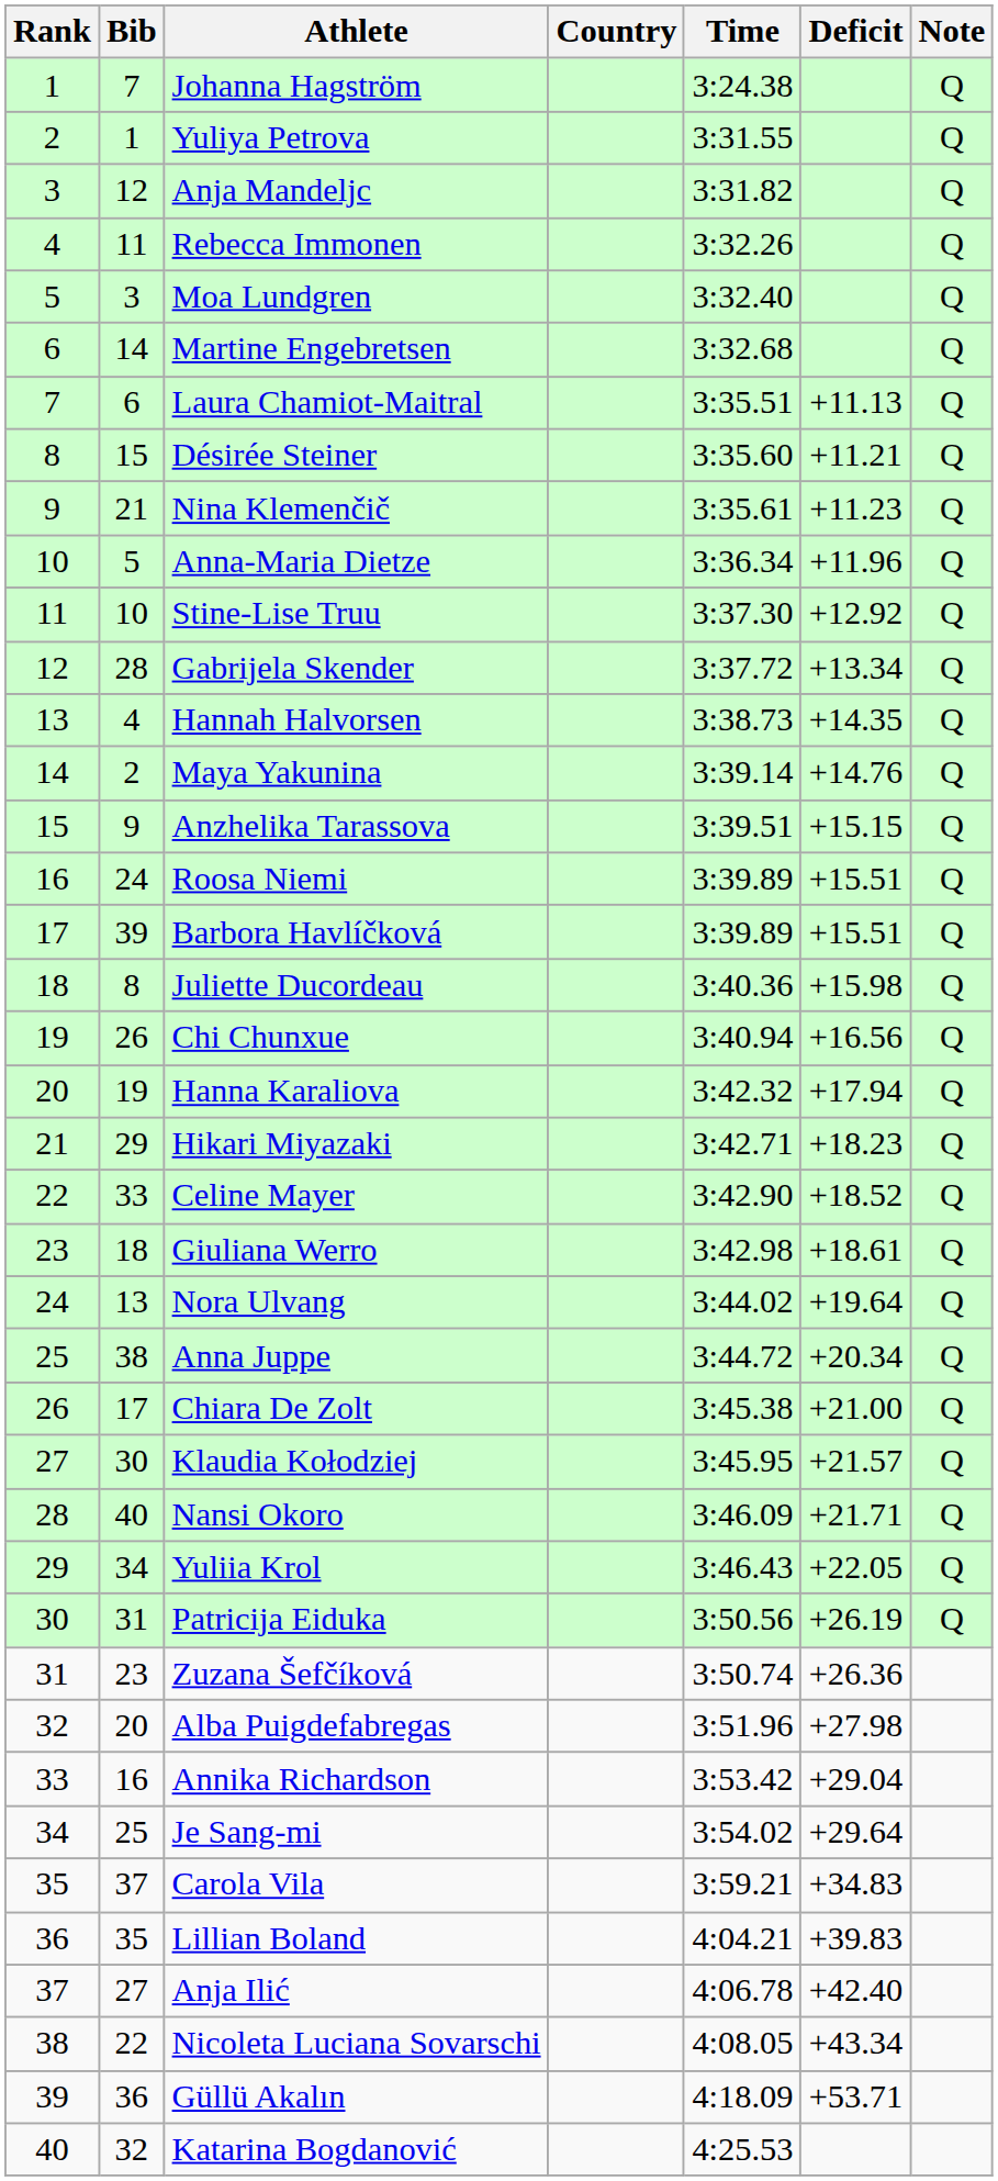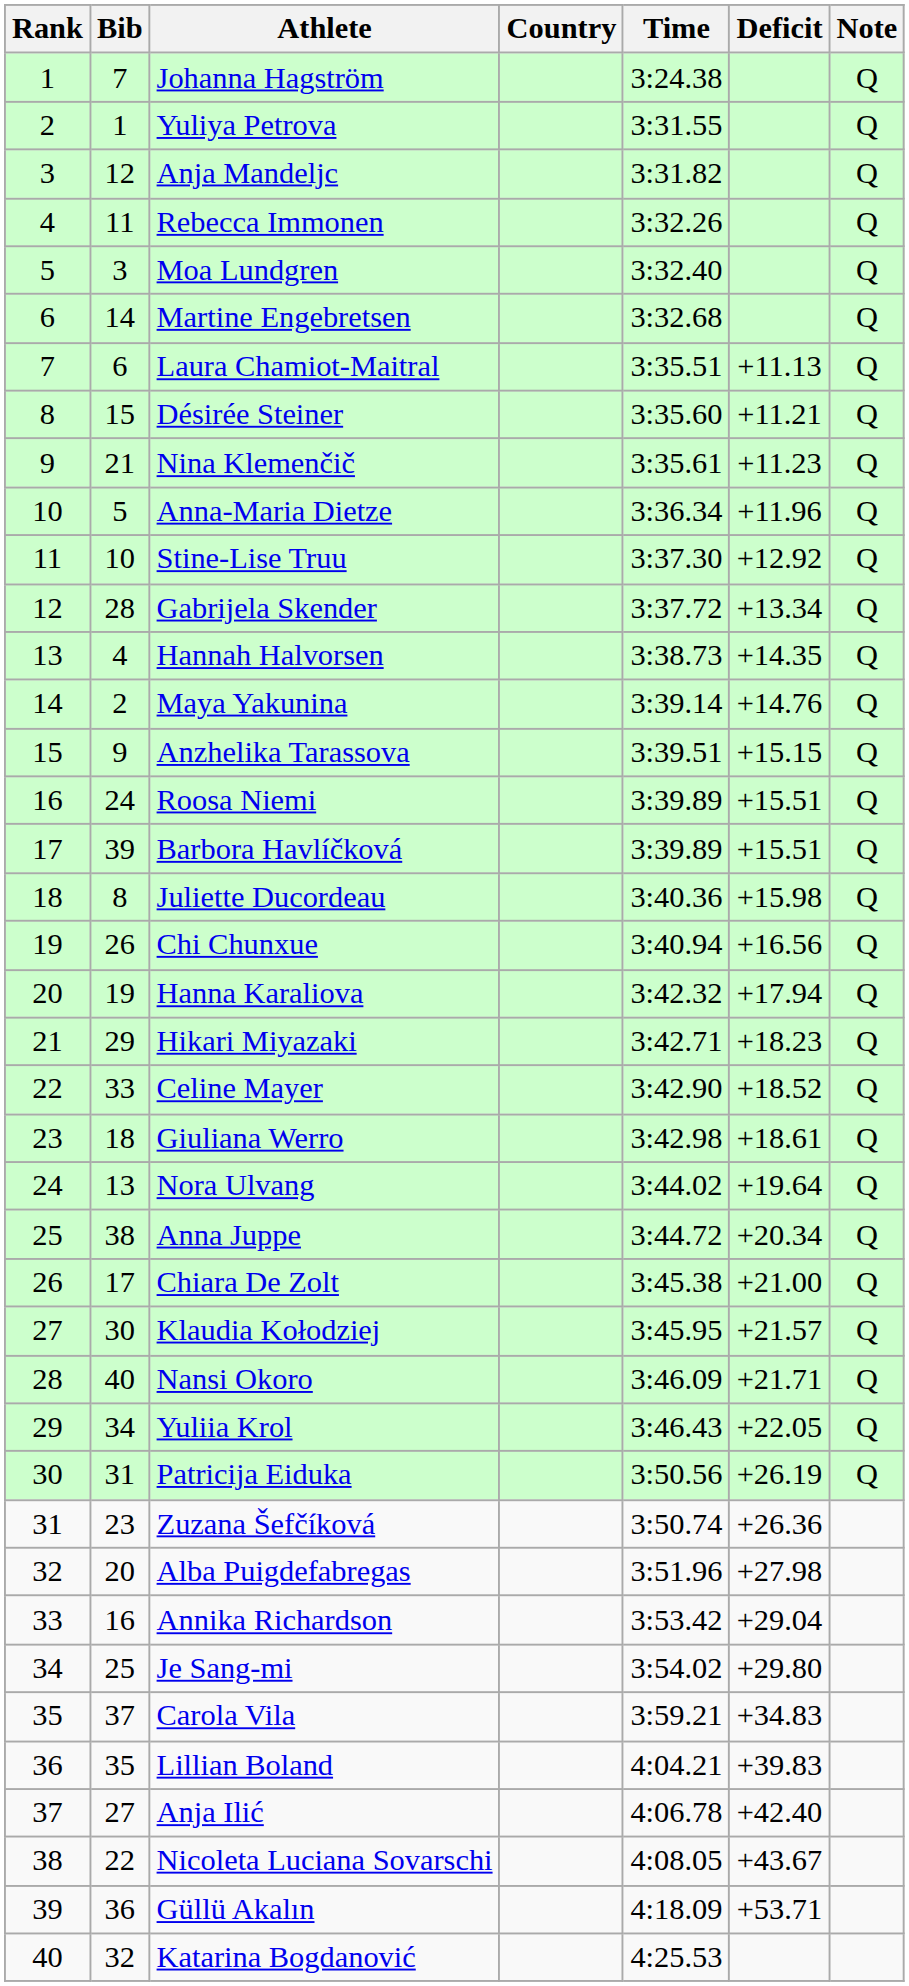 <table class="wikitable sortable" style="text-align:center">
 <tr>
 <th>Rank</th>
 <th>Bib</th>
 <th>Athlete</th>
 <th>Country</th>
 <th>Time</th>
 <th>Deficit</th>
 <th>Note</th>
 </tr>
 <tr bgcolor=ccffcc>
 <td>1</td>
 <td>7</td>
 <td align=left><a href='#'>Johanna Hagström</a></td>
 <td align=left></td>
 <td>3:24.38</td>
 <td></td>
 <td>Q</td>
 </tr>
 <tr bgcolor=ccffcc>
 <td>2</td>
 <td>1</td>
 <td align=left><a href='#'>Yuliya Petrova</a></td>
 <td align=left></td>
 <td>3:31.55</td>
 <td></td>
 <td>Q</td>
 </tr>
 <tr bgcolor=ccffcc>
 <td>3</td>
 <td>12</td>
 <td align=left><a href='#'>Anja Mandeljc</a></td>
 <td align=left></td>
 <td>3:31.82</td>
 <td></td>
 <td>Q</td>
 </tr>
 <tr bgcolor=ccffcc>
 <td>4</td>
 <td>11</td>
 <td align=left><a href='#'>Rebecca Immonen</a></td>
 <td align=left></td>
 <td>3:32.26</td>
 <td></td>
 <td>Q</td>
 </tr>
 <tr bgcolor=ccffcc>
 <td>5</td>
 <td>3</td>
 <td align=left><a href='#'>Moa Lundgren</a></td>
 <td align=left></td>
 <td>3:32.40</td>
 <td></td>
 <td>Q</td>
 </tr>
 <tr bgcolor=ccffcc>
 <td>6</td>
 <td>14</td>
 <td align=left><a href='#'>Martine Engebretsen</a></td>
 <td align=left></td>
 <td>3:32.68</td>
 <td></td>
 <td>Q</td>
 </tr>
 <tr bgcolor=ccffcc>
 <td>7</td>
 <td>6</td>
 <td align=left><a href='#'>Laura Chamiot-Maitral</a></td>
 <td align=left></td>
 <td>3:35.51</td>
 <td>+11.13</td>
 <td>Q</td>
 </tr>
 <tr bgcolor=ccffcc>
 <td>8</td>
 <td>15</td>
 <td align=left><a href='#'>Désirée Steiner</a></td>
 <td align=left></td>
 <td>3:35.60</td>
 <td>+11.21</td>
 <td>Q</td>
 </tr>
 <tr bgcolor=ccffcc>
 <td>9</td>
 <td>21</td>
 <td align=left><a href='#'>Nina Klemenčič</a></td>
 <td align=left></td>
 <td>3:35.61</td>
 <td>+11.23</td>
 <td>Q</td>
 </tr>
 <tr bgcolor=ccffcc>
 <td>10</td>
 <td>5</td>
 <td align=left><a href='#'>Anna-Maria Dietze</a></td>
 <td align=left></td>
 <td>3:36.34</td>
 <td>+11.96</td>
 <td>Q</td>
 </tr>
 <tr bgcolor=ccffcc>
 <td>11</td>
 <td>10</td>
 <td align=left><a href='#'>Stine-Lise Truu</a></td>
 <td align=left></td>
 <td>3:37.30</td>
 <td>+12.92</td>
 <td>Q</td>
 </tr>
 <tr bgcolor=ccffcc>
 <td>12</td>
 <td>28</td>
 <td align=left><a href='#'>Gabrijela Skender</a></td>
 <td align=left></td>
 <td>3:37.72</td>
 <td>+13.34</td>
 <td>Q</td>
 </tr>
 <tr bgcolor=ccffcc>
 <td>13</td>
 <td>4</td>
 <td align=left><a href='#'>Hannah Halvorsen</a></td>
 <td align=left></td>
 <td>3:38.73</td>
 <td>+14.35</td>
 <td>Q</td>
 </tr>
 <tr bgcolor=ccffcc>
 <td>14</td>
 <td>2</td>
 <td align=left><a href='#'>Maya Yakunina</a></td>
 <td align=left></td>
 <td>3:39.14</td>
 <td>+14.76</td>
 <td>Q</td>
 </tr>
 <tr bgcolor=ccffcc>
 <td>15</td>
 <td>9</td>
 <td align=left><a href='#'>Anzhelika Tarassova</a></td>
 <td align=left></td>
 <td>3:39.51</td>
 <td>+15.15</td>
 <td>Q</td>
 </tr>
 <tr bgcolor=ccffcc>
 <td>16</td>
 <td>24</td>
 <td align=left><a href='#'>Roosa Niemi</a></td>
 <td align=left></td>
 <td>3:39.89</td>
 <td>+15.51</td>
 <td>Q</td>
 </tr>
 <tr bgcolor=ccffcc>
 <td>17</td>
 <td>39</td>
 <td align=left><a href='#'>Barbora Havlíčková</a></td>
 <td align=left></td>
 <td>3:39.89</td>
 <td>+15.51</td>
 <td>Q</td>
 </tr>
 <tr bgcolor=ccffcc>
 <td>18</td>
 <td>8</td>
 <td align=left><a href='#'>Juliette Ducordeau</a></td>
 <td align=left></td>
 <td>3:40.36</td>
 <td>+15.98</td>
 <td>Q</td>
 </tr>
 <tr bgcolor=ccffcc>
 <td>19</td>
 <td>26</td>
 <td align=left><a href='#'>Chi Chunxue</a></td>
 <td align=left></td>
 <td>3:40.94</td>
 <td>+16.56</td>
 <td>Q</td>
 </tr>
 <tr bgcolor=ccffcc>
 <td>20</td>
 <td>19</td>
 <td align=left><a href='#'>Hanna Karaliova</a></td>
 <td align=left></td>
 <td>3:42.32</td>
 <td>+17.94</td>
 <td>Q</td>
 </tr>
 <tr bgcolor=ccffcc>
 <td>21</td>
 <td>29</td>
 <td align=left><a href='#'>Hikari Miyazaki</a></td>
 <td align=left></td>
 <td>3:42.71</td>
 <td>+18.23</td>
 <td>Q</td>
 </tr>
 <tr bgcolor=ccffcc>
 <td>22</td>
 <td>33</td>
 <td align=left><a href='#'>Celine Mayer</a></td>
 <td align=left></td>
 <td>3:42.90</td>
 <td>+18.52</td>
 <td>Q</td>
 </tr>
 <tr bgcolor=ccffcc>
 <td>23</td>
 <td>18</td>
 <td align=left><a href='#'>Giuliana Werro</a></td>
 <td align=left></td>
 <td>3:42.98</td>
 <td>+18.61</td>
 <td>Q</td>
 </tr>
 <tr bgcolor=ccffcc>
 <td>24</td>
 <td>13</td>
 <td align=left><a href='#'>Nora Ulvang</a></td>
 <td align=left></td>
 <td>3:44.02</td>
 <td>+19.64</td>
 <td>Q</td>
 </tr>
 <tr bgcolor=ccffcc>
 <td>25</td>
 <td>38</td>
 <td align=left><a href='#'>Anna Juppe</a></td>
 <td align=left></td>
 <td>3:44.72</td>
 <td>+20.34</td>
 <td>Q</td>
 </tr>
 <tr bgcolor=ccffcc>
 <td>26</td>
 <td>17</td>
 <td align=left><a href='#'>Chiara De Zolt</a></td>
 <td align=left></td>
 <td>3:45.38</td>
 <td>+21.00</td>
 <td>Q</td>
 </tr>
 <tr bgcolor=ccffcc>
 <td>27</td>
 <td>30</td>
 <td align=left><a href='#'>Klaudia Kołodziej</a></td>
 <td align=left></td>
 <td>3:45.95</td>
 <td>+21.57</td>
 <td>Q</td>
 </tr>
 <tr bgcolor=ccffcc>
 <td>28</td>
 <td>40</td>
 <td align=left><a href='#'>Nansi Okoro</a></td>
 <td align=left></td>
 <td>3:46.09</td>
 <td>+21.71</td>
 <td>Q</td>
 </tr>
 <tr bgcolor=ccffcc>
 <td>29</td>
 <td>34</td>
 <td align=left><a href='#'>Yuliia Krol</a></td>
 <td align=left></td>
 <td>3:46.43</td>
 <td>+22.05</td>
 <td>Q</td>
 </tr>
 <tr bgcolor=ccffcc>
 <td>30</td>
 <td>31</td>
 <td align=left><a href='#'>Patricija Eiduka</a></td>
 <td align=left></td>
 <td>3:50.56</td>
 <td>+26.19</td>
 <td>Q</td>
 </tr>
 <tr>
 <td>31</td>
 <td>23</td>
 <td align=left><a href='#'>Zuzana Šefčíková</a></td>
 <td align=left></td>
 <td>3:50.74</td>
 <td>+26.36</td>
 <td></td>
 </tr>
 <tr>
 <td>32</td>
 <td>20</td>
 <td align=left><a href='#'>Alba Puigdefabregas</a></td>
 <td align=left></td>
 <td>3:51.96</td>
 <td>+27.98</td>
 <td></td>
 </tr>
 <tr>
 <td>33</td>
 <td>16</td>
 <td align=left><a href='#'>Annika Richardson</a></td>
 <td align=left></td>
 <td>3:53.42</td>
 <td>+29.04</td>
 <td></td>
 </tr>
 <tr>
 <td>34</td>
 <td>25</td>
 <td align=left><a href='#'>Je Sang-mi</a></td>
 <td align=left></td>
 <td>3:54.02</td>
-<td>+29.64</td>
+<td>+29.80</td>
 <td></td>
 </tr>
 <tr>
 <td>35</td>
 <td>37</td>
 <td align=left><a href='#'>Carola Vila</a></td>
 <td align=left></td>
 <td>3:59.21</td>
 <td>+34.83</td>
 <td></td>
 </tr>
 <tr>
 <td>36</td>
 <td>35</td>
 <td align=left><a href='#'>Lillian Boland</a></td>
 <td align=left></td>
 <td>4:04.21</td>
 <td>+39.83</td>
 <td></td>
 </tr>
 <tr>
 <td>37</td>
 <td>27</td>
 <td align=left><a href='#'>Anja Ilić</a></td>
 <td align=left></td>
 <td>4:06.78</td>
 <td>+42.40</td>
 <td></td>
 </tr>
 <tr>
 <td>38</td>
 <td>22</td>
 <td align=left><a href='#'>Nicoleta Luciana Sovarschi</a></td>
 <td align=left></td>
 <td>4:08.05</td>
-<td>+43.34</td>
+<td>+43.67</td>
 <td></td>
 </tr>
 <tr>
 <td>39</td>
 <td>36</td>
 <td align=left><a href='#'>Güllü Akalın</a></td>
 <td align=left></td>
 <td>4:18.09</td>
 <td>+53.71</td>
 <td></td>
 </tr>
 <tr>
 <td>40</td>
 <td>32</td>
 <td align=left><a href='#'>Katarina Bogdanović</a></td>
 <td align=left></td>
 <td>4:25.53</td>
 <td></td>
 <td></td>
 </tr>
 </table>
